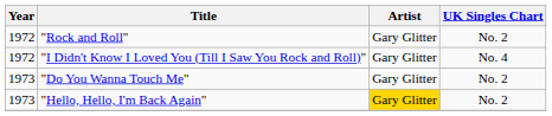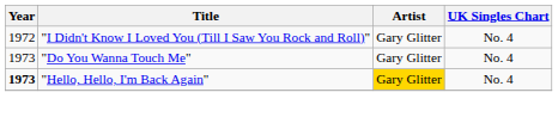 <table class="wikitable">
 <tr>
 <th>Year</th>
 <th>Title</th>
 <th>Artist</th>
 <th><a href='#'>UK Singles Chart</a></th>
-</tr>
-<tr>
-<td>1972</td>
-<td>"<a href='#'>Rock and Roll</a>"</td>
-<td align="center">Gary Glitter</td>
-<td align="center">No. 2</td>
 </tr>
 <tr>
 <td>1972</td>
 <td>"<a href='#'>I Didn't Know I Loved You (Till I Saw You Rock and Roll)</a>"</td>
 <td align="center">Gary Glitter</td>
 <td align="center">No. 4</td>
 </tr>
 <tr>
 <td>1973</td>
 <td>"<a href='#'>Do You Wanna Touch Me</a>"</td>
 <td align="center">Gary Glitter</td>
-<td align="center">No. 2</td>
+<td align="center">No. 4</td>
 </tr>
 <tr>
-<td>1973</td>
+<td><strong>1973</strong></td>
 <td>"<a href='#'>Hello, Hello, I'm Back Again</a>"</td>
 <td align="center" style="background: gold;">Gary Glitter</td>
-<td align="center">No. 2</td>
+<td align="center">No. 4</td>
 </tr>
 <tr>
 </tr>
 </table>
